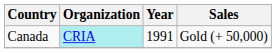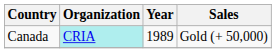 <table class="wikitable">
 <tr>
 <th>Country</th>
 <th>Organization</th>
 <th>Year</th>
 <th>Sales</th>
 </tr>
 <tr>
 <td>Canada</td>
 <td style="background: paleturquoise;"><a href='#'>CRIA</a></td>
-<td>1991</td>
+<td>1989</td>
 <td>Gold (+ 50,000)</td>
 </tr>
 <tr>
 </tr>
 </table>
